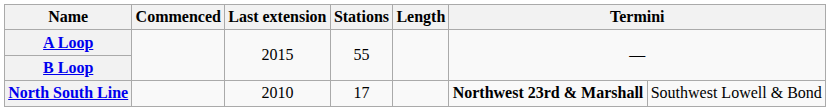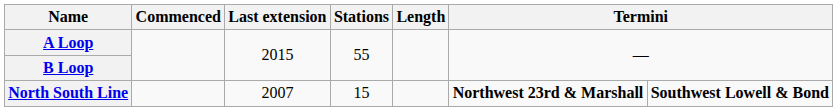 <table class="wikitable sortable">
 <tr>
 <th>Name</th>
 <th data-sort-type="date">Commenced</th>
 <th>Last extension</th>
 <th data-sort-type="number">Stations</th>
 <th data-sort-type="number">Length</th>
 <th class="unsortable" colspan="2">Termini</th>
 </tr>
 <tr align=center>
 <th><a href='#'>A Loop</a></th>
 <td rowspan=2></td>
 <td rowspan=2>2015</td>
 <td rowspan=2>55</td>
 <td rowspan=2></td>
 <td rowspan=2 colspan=2>—</td>
 </tr>
 <tr align=center>
 <th><a href='#'>B Loop</a></th>
 </tr>
 <tr align=center>
 <th><a href='#'>North South Line</a></th>
 <td></td>
-<td>2010</td>
-<td>17</td>
+<td>2007</td>
+<td>15</td>
 <td></td>
 <td><strong>Northwest 23rd & Marshall</strong></td>
-<td>Southwest Lowell & Bond</td>
+<td><strong>Southwest Lowell & Bond</strong></td>
 </tr>
 </table>
